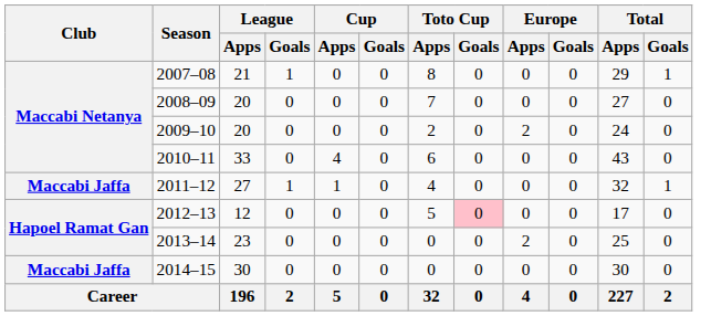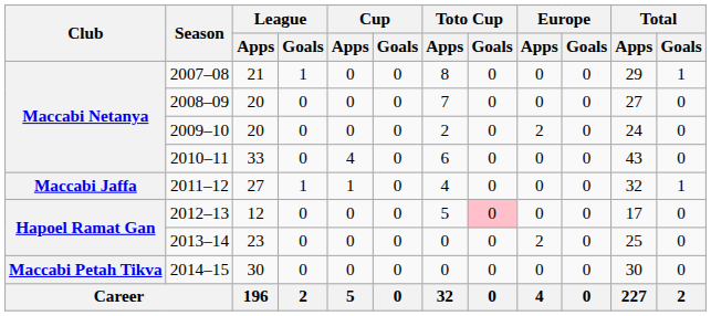 <table class="wikitable" style="font-size:90%; text-align: center;">
 <tr>
 <th rowspan="2">Club</th>
 <th rowspan="2">Season</th>
 <th colspan="2">League</th>
 <th colspan="2">Cup</th>
 <th colspan="2">Toto Cup</th>
 <th colspan="2">Europe</th>
 <th colspan="2">Total</th>
 </tr>
 <tr>
 <th>Apps</th>
 <th>Goals</th>
 <th>Apps</th>
 <th>Goals</th>
 <th>Apps</th>
 <th>Goals</th>
 <th>Apps</th>
 <th>Goals</th>
 <th>Apps</th>
 <th>Goals</th>
 </tr>
 <tr>
 <th rowspan="4" valign="center"><a href='#'>Maccabi Netanya</a></th>
 <td>2007–08</td>
 <td>21</td>
 <td>1</td>
 <td>0</td>
 <td>0</td>
 <td>8</td>
 <td>0</td>
 <td>0</td>
 <td>0</td>
 <td>29</td>
 <td>1</td>
 </tr>
 <tr>
 <td>2008–09</td>
 <td>20</td>
 <td>0</td>
 <td>0</td>
 <td>0</td>
 <td>7</td>
 <td>0</td>
 <td>0</td>
 <td>0</td>
 <td>27</td>
 <td>0</td>
 </tr>
 <tr>
 <td>2009–10</td>
 <td>20</td>
 <td>0</td>
 <td>0</td>
 <td>0</td>
 <td>2</td>
 <td>0</td>
 <td>2</td>
 <td>0</td>
 <td>24</td>
 <td>0</td>
 </tr>
 <tr>
 <td>2010–11</td>
 <td>33</td>
 <td>0</td>
 <td>4</td>
 <td>0</td>
 <td>6</td>
 <td>0</td>
 <td>0</td>
 <td>0</td>
 <td>43</td>
 <td>0</td>
 </tr>
 <tr>
 <th rowspan="1" valign="center"><a href='#'>Maccabi Jaffa</a></th>
 <td>2011–12</td>
 <td>27</td>
 <td>1</td>
 <td>1</td>
 <td>0</td>
 <td>4</td>
 <td>0</td>
 <td>0</td>
 <td>0</td>
 <td>32</td>
 <td>1</td>
 </tr>
 <tr>
 <th rowspan="2" valign="center"><a href='#'>Hapoel Ramat Gan</a></th>
 <td>2012–13</td>
 <td>12</td>
 <td>0</td>
 <td>0</td>
 <td>0</td>
 <td>5</td>
 <td style="background: pink;">0</td>
 <td>0</td>
 <td>0</td>
 <td>17</td>
 <td>0</td>
 </tr>
 <tr>
 <td>2013–14</td>
 <td>23</td>
 <td>0</td>
 <td>0</td>
 <td>0</td>
 <td>0</td>
 <td>0</td>
 <td>2</td>
 <td>0</td>
 <td>25</td>
 <td>0</td>
 </tr>
 <tr>
-<th rowspan="1" valign="center"><a href='#'>Maccabi Jaffa</a></th>
+<th rowspan="1" valign="center"><a href='#'>Maccabi Petah Tikva</a></th>
 <td>2014–15</td>
 <td>30</td>
 <td>0</td>
 <td>0</td>
 <td>0</td>
 <td>0</td>
 <td>0</td>
 <td>0</td>
 <td>0</td>
 <td>30</td>
 <td>0</td>
 </tr>
 <tr>
 <th colspan="2" valign="center">Career</th>
 <th>196</th>
 <th>2</th>
 <th>5</th>
 <th>0</th>
 <th>32</th>
 <th>0</th>
 <th>4</th>
 <th>0</th>
 <th>227</th>
 <th>2</th>
 </tr>
 </table>
